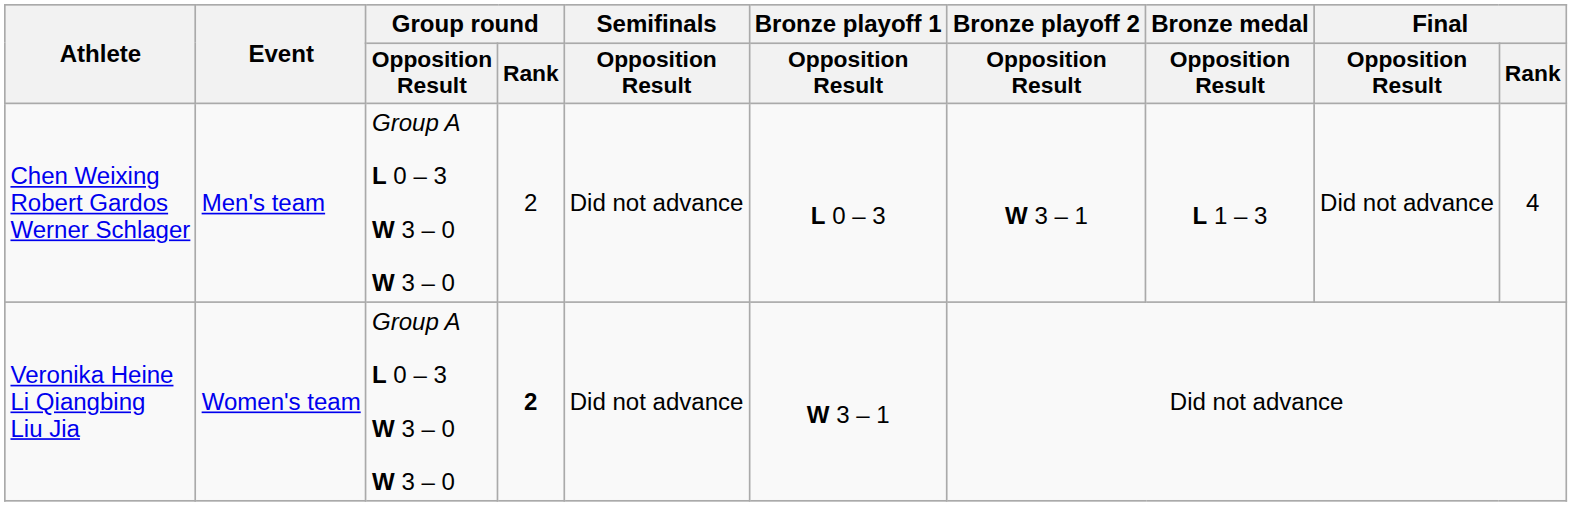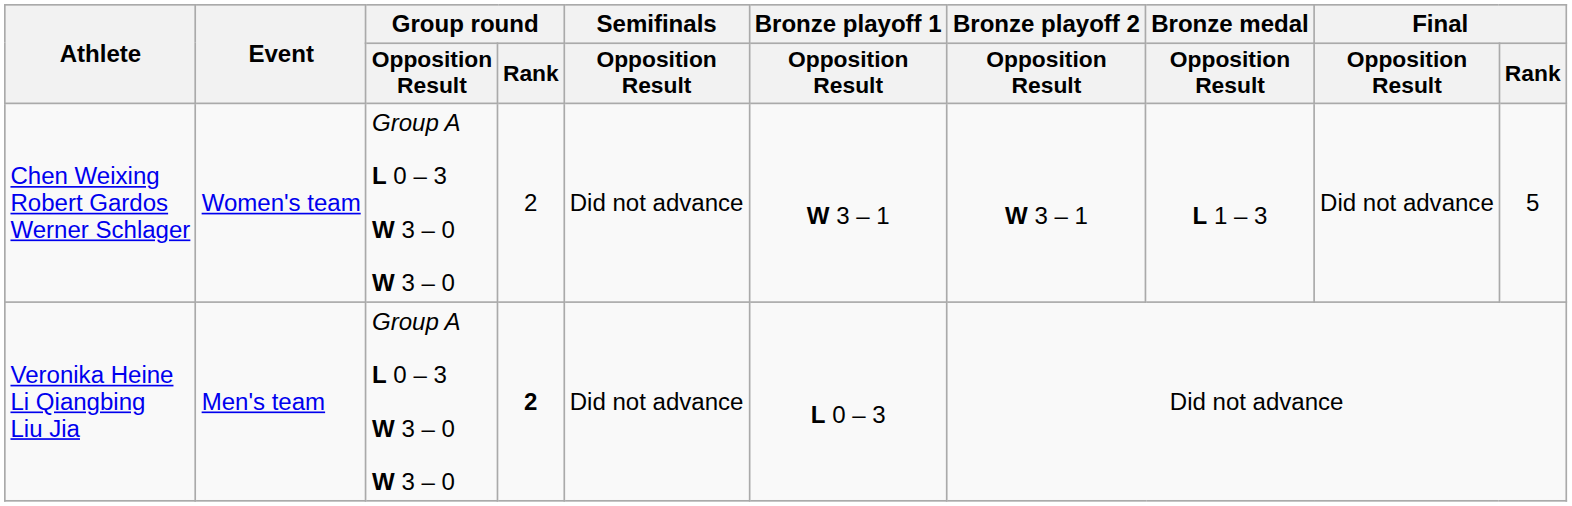 <table class="wikitable" style="font-size:90%">
 <tr>
 <th rowspan="2">Athlete</th>
 <th rowspan="2">Event</th>
 <th colspan="2">Group round</th>
 <th>Semifinals</th>
 <th>Bronze playoff 1</th>
 <th>Bronze playoff 2</th>
 <th>Bronze medal</th>
 <th colspan=2>Final</th>
 </tr>
 <tr style="font-size:95%">
 <th>Opposition<br>Result</th>
 <th>Rank</th>
 <th>Opposition<br>Result</th>
 <th>Opposition<br>Result</th>
 <th>Opposition<br>Result</th>
 <th>Opposition<br>Result</th>
 <th>Opposition<br>Result</th>
 <th>Rank</th>
 </tr>
 <tr align=center>
 <td align=left><a href='#'>Chen Weixing</a><br><a href='#'>Robert Gardos</a><br><a href='#'>Werner Schlager</a></td>
-<td align=left><a href='#'>Men's team</a></td>
+<td align=left><a href='#'>Women's team</a></td>
 <td align=left><em>Group A</em><br><br><strong>L</strong> 0 – 3<br><br><strong>W</strong> 3 – 0<br><br><strong>W</strong> 3 – 0</td>
 <td>2</td>
 <td>Did not advance</td>
-<td><br><strong>L</strong> 0 – 3</td>
+<td><br><strong>W</strong> 3 – 1</td>
 <td><br><strong>W</strong> 3 – 1</td>
 <td><br><strong>L</strong> 1 – 3</td>
 <td>Did not advance</td>
-<td>4</td>
+<td>5</td>
 </tr>
 <tr align=center>
 <td align=left><a href='#'>Veronika Heine</a><br><a href='#'>Li Qiangbing</a><br><a href='#'>Liu Jia</a></td>
-<td align=left><a href='#'>Women's team</a></td>
+<td align=left><a href='#'>Men's team</a></td>
 <td align=left><em>Group A</em><br><br><strong>L</strong> 0 – 3<br><br><strong>W</strong> 3 – 0<br><br><strong>W</strong> 3 – 0</td>
 <td><strong>2</strong></td>
 <td>Did not advance</td>
-<td><br><strong>W</strong> 3 – 1</td>
+<td><br><strong>L</strong> 0 – 3</td>
 <td colspan=4>Did not advance</td>
 </tr>
 </table>
